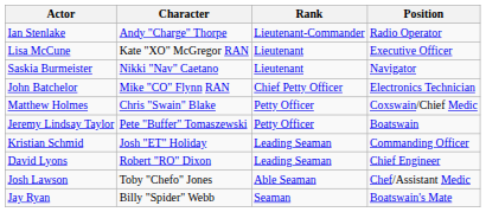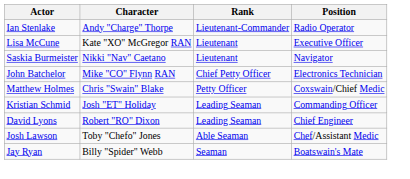 <table class="wikitable">
 <tr>
 <th>Actor</th>
 <th>Character</th>
 <th>Rank</th>
 <th>Position</th>
 </tr>
 <tr>
 <td><a href='#'>Ian Stenlake</a></td>
 <td><a href='#'>Andy "Charge" Thorpe</a></td>
 <td><a href='#'>Lieutenant-Commander</a></td>
 <td><a href='#'>Radio Operator</a></td>
 </tr>
 <tr>
 <td><a href='#'>Lisa McCune</a></td>
 <td>Kate "XO" McGregor <a href='#'>RAN</a></td>
 <td><a href='#'>Lieutenant</a></td>
 <td><a href='#'>Executive Officer</a></td>
 </tr>
 <tr>
 <td><a href='#'>Saskia Burmeister</a></td>
 <td><a href='#'>Nikki "Nav" Caetano</a></td>
 <td><a href='#'>Lieutenant</a></td>
 <td><a href='#'>Navigator</a></td>
 </tr>
 <tr>
 <td><a href='#'>John Batchelor</a></td>
 <td><a href='#'>Mike "CO" Flynn</a> <a href='#'>RAN</a></td>
 <td><a href='#'>Chief Petty Officer</a></td>
 <td><a href='#'>Electronics Technician</a></td>
 </tr>
 <tr>
 <td><a href='#'>Matthew Holmes</a></td>
 <td><a href='#'>Chris "Swain" Blake</a></td>
 <td><a href='#'>Petty Officer</a></td>
 <td><a href='#'>Coxswain</a>/Chief <a href='#'>Medic</a></td>
 </tr>
 <tr>
-<td><a href='#'>Jeremy Lindsay Taylor</a></td>
-<td><a href='#'>Pete "Buffer" Tomaszewski</a></td>
-<td><a href='#'>Petty Officer</a></td>
-<td><a href='#'>Boatswain</a></td>
-</tr>
-<tr>
 <td><a href='#'>Kristian Schmid</a></td>
 <td><a href='#'>Josh "ET" Holiday</a></td>
 <td><a href='#'>Leading Seaman</a></td>
 <td><a href='#'>Commanding Officer</a></td>
 </tr>
 <tr>
 <td><a href='#'>David Lyons</a></td>
 <td><a href='#'>Robert "RO" Dixon</a></td>
 <td><a href='#'>Leading Seaman</a></td>
 <td><a href='#'>Chief Engineer</a></td>
 </tr>
 <tr>
 <td><a href='#'>Josh Lawson</a></td>
 <td>Toby "Chefo" Jones</td>
 <td><a href='#'>Able Seaman</a></td>
 <td><a href='#'>Chef</a>/Assistant <a href='#'>Medic</a></td>
 </tr>
 <tr>
 <td><a href='#'>Jay Ryan</a></td>
 <td>Billy "Spider" Webb</td>
 <td><a href='#'>Seaman</a></td>
 <td><a href='#'>Boatswain's Mate</a></td>
 </tr>
 </table>
